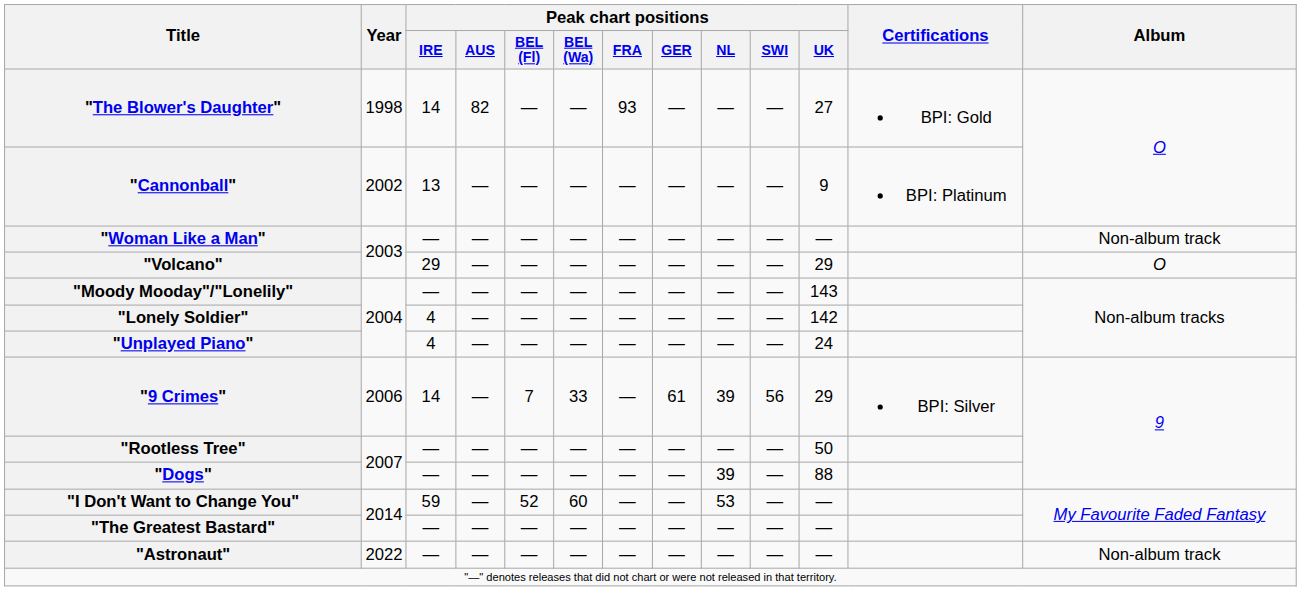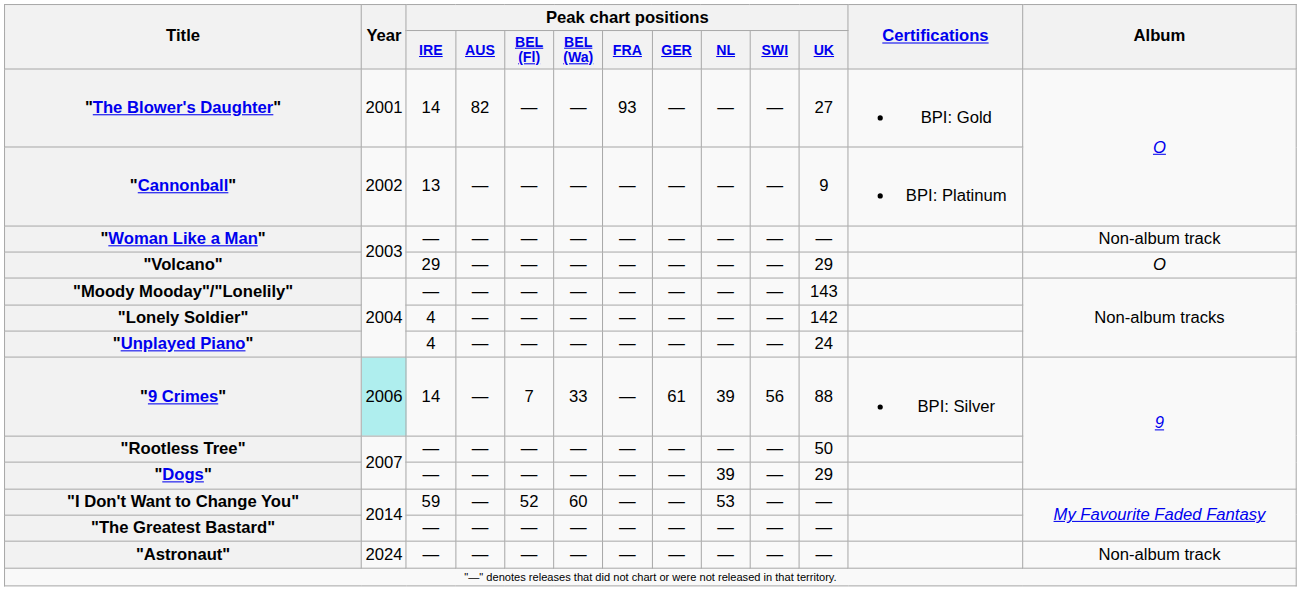 <table class="wikitable plainrowheaders" style="text-align:center;">
 <tr>
 <th scope="col" rowspan="2" style="width:21em;">Title</th>
 <th scope="col" rowspan="2">Year</th>
 <th scope="col" colspan="9">Peak chart positions</th>
 <th scope="col" rowspan="2" style="width:10em;"><a href='#'>Certifications</a></th>
 <th scope="col" rowspan="2" style="width:16em;">Album</th>
 </tr>
 <tr>
 <th scope="col" style="width:3em;font-size:85%;"><a href='#'>IRE</a><br></th>
 <th scope="col" style="width:3em;font-size:85%;"><a href='#'>AUS</a><br></th>
 <th scope="col" style="width:3em;font-size:85%;"><a href='#'>BEL (Fl)</a><br></th>
 <th scope="col" style="width:3em;font-size:85%;"><a href='#'>BEL (Wa)</a><br></th>
 <th scope="col" style="width:3em;font-size:85%;"><a href='#'>FRA</a><br></th>
 <th scope="col" style="width:3em;font-size:85%;"><a href='#'>GER</a><br></th>
 <th scope="col" style="width:3em;font-size:85%;"><a href='#'>NL</a><br></th>
 <th scope="col" style="width:3em;font-size:85%;"><a href='#'>SWI</a><br></th>
 <th scope="col" style="width:3em;font-size:85%;"><a href='#'>UK</a><br></th>
 </tr>
 <tr>
 <th scope="row">"<a href='#'>The Blower's Daughter</a>"</th>
-<td>1998</td>
+<td>2001</td>
 <td>14</td>
 <td>82</td>
 <td>—</td>
 <td>—</td>
 <td>93</td>
 <td>—</td>
 <td>—</td>
 <td>—</td>
 <td>27</td>
 <td><br><ul><li>BPI: Gold</li></ul></td>
 <td rowspan="2"><em><a href='#'>O</a></em></td>
 </tr>
 <tr>
 <th scope="row">"<a href='#'>Cannonball</a>"</th>
 <td>2002</td>
 <td>13</td>
 <td>—</td>
 <td>—</td>
 <td>—</td>
 <td>—</td>
 <td>—</td>
 <td>—</td>
 <td>—</td>
 <td>9</td>
 <td><br><ul><li>BPI: Platinum</li></ul></td>
 </tr>
 <tr>
 <th scope="row">"<a href='#'>Woman Like a Man</a>"</th>
 <td rowspan="2">2003</td>
 <td>—</td>
 <td>—</td>
 <td>—</td>
 <td>—</td>
 <td>—</td>
 <td>—</td>
 <td>—</td>
 <td>—</td>
 <td>—</td>
 <td></td>
 <td>Non-album track</td>
 </tr>
 <tr>
 <th scope="row">"Volcano"</th>
 <td>29</td>
 <td>—</td>
 <td>—</td>
 <td>—</td>
 <td>—</td>
 <td>—</td>
 <td>—</td>
 <td>—</td>
 <td>29</td>
 <td></td>
 <td><em>O</em></td>
 </tr>
 <tr>
 <th scope="row">"Moody Mooday"/"Lonelily"</th>
 <td rowspan="3">2004</td>
 <td>—</td>
 <td>—</td>
 <td>—</td>
 <td>—</td>
 <td>—</td>
 <td>—</td>
 <td>—</td>
 <td>—</td>
 <td>143</td>
 <td></td>
 <td rowspan="3">Non-album tracks</td>
 </tr>
 <tr>
 <th scope="row">"Lonely Soldier"<br></th>
 <td>4</td>
 <td>—</td>
 <td>—</td>
 <td>—</td>
 <td>—</td>
 <td>—</td>
 <td>—</td>
 <td>—</td>
 <td>142</td>
 <td></td>
 </tr>
 <tr>
 <th scope="row">"<a href='#'>Unplayed Piano</a>"<br></th>
 <td>4</td>
 <td>—</td>
 <td>—</td>
 <td>—</td>
 <td>—</td>
 <td>—</td>
 <td>—</td>
 <td>—</td>
 <td>24</td>
 <td></td>
 </tr>
 <tr>
 <th scope="row">"<a href='#'>9 Crimes</a>"</th>
-<td>2006</td>
+<td style="background: paleturquoise;">2006</td>
 <td>14</td>
 <td>—</td>
 <td>7</td>
 <td>33</td>
 <td>—</td>
 <td>61</td>
 <td>39</td>
 <td>56</td>
-<td>29</td>
+<td>88</td>
 <td><br><ul><li>BPI: Silver</li></ul></td>
 <td rowspan="3"><em><a href='#'>9</a></em></td>
 </tr>
 <tr>
 <th scope="row">"Rootless Tree"</th>
 <td rowspan="2">2007</td>
 <td>—</td>
 <td>—</td>
 <td>—</td>
 <td>—</td>
 <td>—</td>
 <td>—</td>
 <td>—</td>
 <td>—</td>
 <td>50</td>
 <td></td>
 </tr>
 <tr>
 <th scope="row">"<a href='#'>Dogs</a>"</th>
 <td>—</td>
 <td>—</td>
 <td>—</td>
 <td>—</td>
 <td>—</td>
 <td>—</td>
 <td>39</td>
 <td>—</td>
-<td>88</td>
+<td>29</td>
 <td></td>
 </tr>
 <tr>
 <th scope="row">"I Don't Want to Change You"</th>
 <td rowspan="2">2014</td>
 <td>59</td>
 <td>—</td>
 <td>52</td>
 <td>60</td>
 <td>—</td>
 <td>—</td>
 <td>53</td>
 <td>—</td>
 <td>—</td>
 <td></td>
 <td rowspan="2"><em><a href='#'>My Favourite Faded Fantasy</a></em></td>
 </tr>
 <tr>
 <th scope="row">"The Greatest Bastard"</th>
 <td>—</td>
 <td>—</td>
 <td>—</td>
 <td>—</td>
 <td>—</td>
 <td>—</td>
 <td>—</td>
 <td>—</td>
 <td>—</td>
 <td></td>
 </tr>
 <tr>
 <th scope="row">"Astronaut"</th>
-<td>2022</td>
+<td>2024</td>
 <td>—</td>
 <td>—</td>
 <td>—</td>
 <td>—</td>
 <td>—</td>
 <td>—</td>
 <td>—</td>
 <td>—</td>
 <td>—</td>
 <td></td>
 <td>Non-album track</td>
 </tr>
 <tr>
 <td colspan="14" style="font-size:8pt;">"—" denotes releases that did not chart or were not released in that territory.</td>
 </tr>
 </table>
